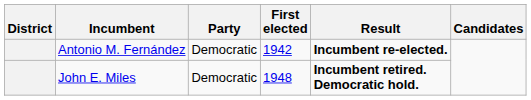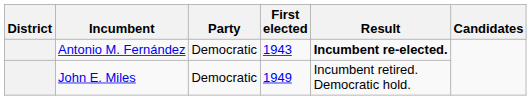 <table class=wikitable>
 <tr valign=bottom>
 <th>District</th>
 <th>Incumbent</th>
 <th>Party</th>
 <th>First<br>elected</th>
 <th>Result</th>
 <th>Candidates</th>
 </tr>
 <tr>
 <th></th>
 <td><a href='#'>Antonio M. Fernández</a></td>
 <td>Democratic</td>
-<td><a href='#'>1942</a></td>
+<td><a href='#'>1943</a></td>
 <td><strong>Incumbent re-elected.</strong></td>
 <td rowspan=2 nowrap></td>
 </tr>
 <tr>
 <th></th>
 <td><a href='#'>John E. Miles</a></td>
 <td>Democratic</td>
-<td><a href='#'>1948</a></td>
-<td><strong>Incumbent retired.<br>Democratic hold.</strong></td>
+<td><a href='#'>1949</a></td>
+<td>Incumbent retired.<br>Democratic hold.</td>
 </tr>
 </table>
